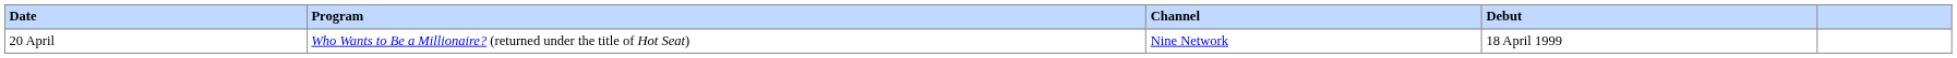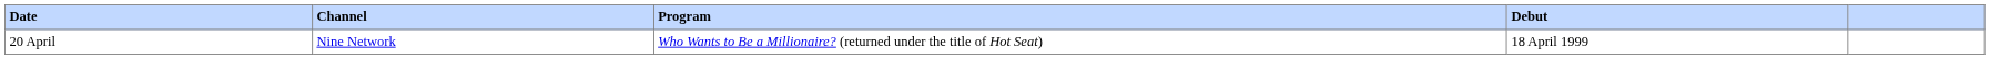 <table border="1" cellpadding="4" cellspacing="0"  style="text-align:left; font-size:87%; border-collapse:collapse; width:100%;">
 <tr style="background:#C1D8FF;">
 <th width=9%>Date</th>
+<th style="width:10%;">Channel</th>
 <th style="width:25%;">Program</th>
-<th style="width:10%;">Channel</th>
 <th style="width:10%;">Debut</th>
 <th width=4%></th>
 </tr>
 <tr>
 <td>20 April</td>
+<td><a href='#'>Nine Network</a></td>
 <td><em><a href='#'>Who Wants to Be a Millionaire?</a></em> (returned under the title of <em>Hot Seat</em>)</td>
-<td><a href='#'>Nine Network</a></td>
 <td>18 April 1999</td>
 <td></td>
 </tr>
 </table>
